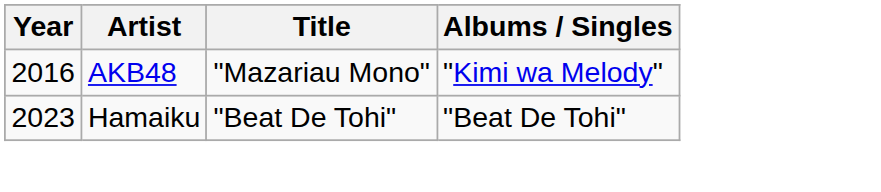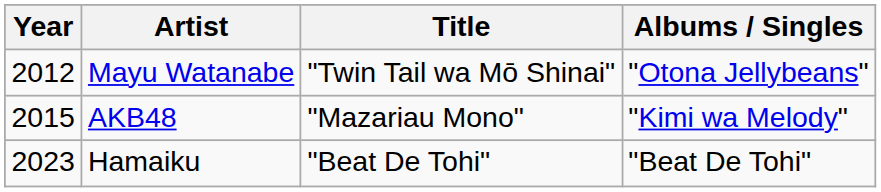 <table class="wikitable sortable">
 <tr>
 <th>Year</th>
 <th>Artist</th>
 <th>Title</th>
 <th>Albums / Singles</th>
 </tr>
 <tr>
-<td>2016</td>
+<td>2012</td>
+<td><a href='#'>Mayu Watanabe</a></td>
+<td>"Twin Tail wa Mō Shinai"</td>
+<td>"<a href='#'>Otona Jellybeans</a>"</td>
+</tr>
+<tr>
+<td>2015</td>
 <td><a href='#'>AKB48</a></td>
 <td>"Mazariau Mono"</td>
 <td>"<a href='#'>Kimi wa Melody</a>"</td>
 </tr>
 <tr>
 <td>2023</td>
 <td>Hamaiku</td>
 <td>"Beat De Tohi"</td>
 <td>"Beat De Tohi"</td>
 </tr>
 </table>
